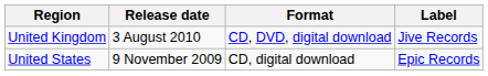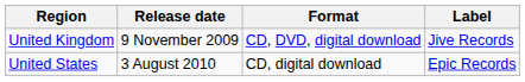 <table class="wikitable">
 <tr>
 <th>Region</th>
 <th>Release date</th>
 <th>Format</th>
 <th>Label</th>
 </tr>
 <tr>
 <td><a href='#'>United Kingdom</a></td>
-<td>3 August 2010</td>
+<td>9 November 2009</td>
 <td><a href='#'>CD</a>, <a href='#'>DVD</a>, <a href='#'>digital download</a></td>
 <td><a href='#'>Jive Records</a></td>
 </tr>
 <tr>
 <td><a href='#'>United States</a></td>
-<td>9 November 2009</td>
+<td>3 August 2010</td>
 <td>CD, digital download</td>
 <td><a href='#'>Epic Records</a></td>
 </tr>
 </table>
